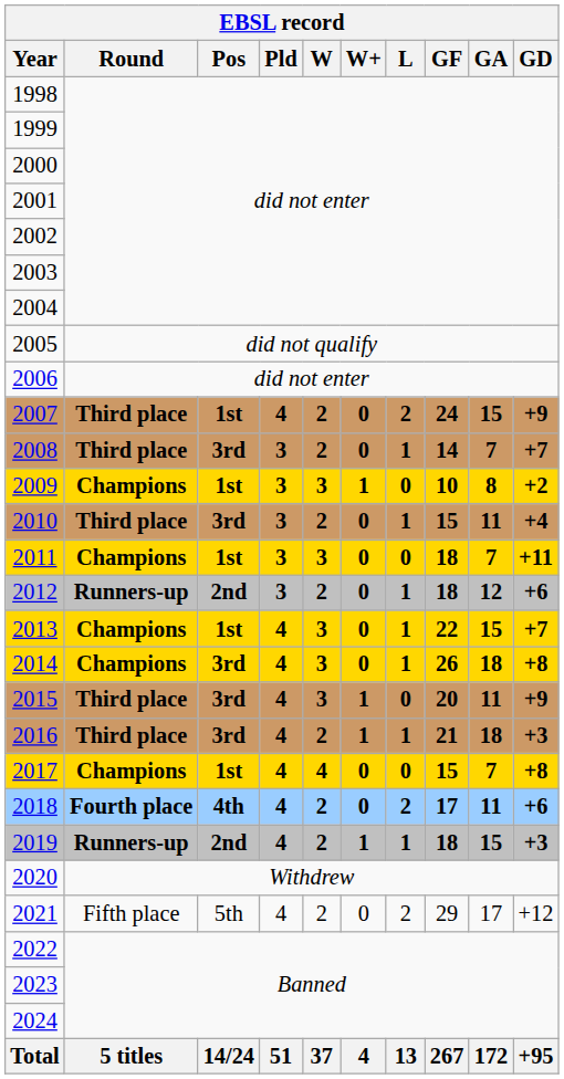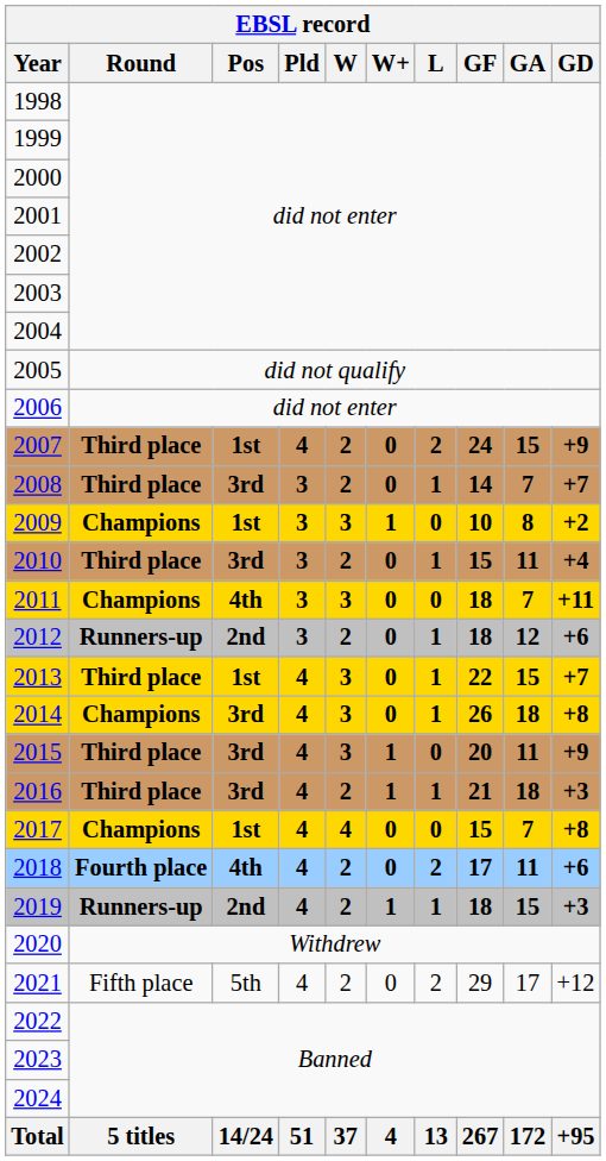 <table class="wikitable" style="text-align: center;">
 <tr>
 <th colspan=10><a href='#'>EBSL</a> record</th>
 </tr>
 <tr>
 <th>Year</th>
 <th>Round</th>
 <th width=20>Pos</th>
 <th width=20>Pld</th>
 <th width=20>W</th>
 <th width=20>W+</th>
 <th width=20>L</th>
 <th width=20>GF</th>
 <th width=20>GA</th>
 <th width=20>GD</th>
 </tr>
 <tr>
 <td>1998</td>
 <td rowspan=7 colspan=9><em>did not enter</em></td>
 </tr>
 <tr>
 <td>1999</td>
 </tr>
 <tr>
 <td>2000</td>
 </tr>
 <tr>
 <td>2001</td>
 </tr>
 <tr>
 <td>2002</td>
 </tr>
 <tr>
 <td>2003</td>
 </tr>
 <tr>
 <td>2004</td>
 </tr>
 <tr>
 <td>2005</td>
 <td colspan=9><em>did not qualify</em></td>
 </tr>
 <tr>
 <td><a href='#'>2006</a></td>
 <td colspan=9><em>did not enter</em></td>
 </tr>
 <tr style="background:#c96;">
 <td><a href='#'>2007</a></td>
 <td><strong>Third place</strong></td>
 <td><strong>1st</strong></td>
 <td><strong>4</strong></td>
 <td><strong>2</strong></td>
 <td><strong>0</strong></td>
 <td><strong>2</strong></td>
 <td><strong>24</strong></td>
 <td><strong>15</strong></td>
 <td><strong>+9</strong></td>
 </tr>
 <tr style="background:#c96;">
 <td><a href='#'>2008</a></td>
 <td><strong>Third place</strong></td>
 <td><strong>3rd</strong></td>
 <td><strong>3</strong></td>
 <td><strong>2</strong></td>
 <td><strong>0</strong></td>
 <td><strong>1</strong></td>
 <td><strong>14</strong></td>
 <td><strong>7</strong></td>
 <td><strong>+7</strong></td>
 </tr>
 <tr style="background:Gold;">
 <td><a href='#'>2009</a></td>
 <td><strong>Champions</strong></td>
 <td><strong>1st</strong></td>
 <td><strong>3</strong></td>
 <td><strong>3</strong></td>
 <td><strong>1</strong></td>
 <td><strong>0</strong></td>
 <td><strong>10</strong></td>
 <td><strong>8</strong></td>
 <td><strong>+2</strong></td>
 </tr>
 <tr style="background:#c96;">
 <td><a href='#'>2010</a></td>
 <td><strong>Third place</strong></td>
 <td><strong>3rd</strong></td>
 <td><strong>3</strong></td>
 <td><strong>2</strong></td>
 <td><strong>0</strong></td>
 <td><strong>1</strong></td>
 <td><strong>15</strong></td>
 <td><strong>11</strong></td>
 <td><strong>+4</strong></td>
 </tr>
 <tr style="background:Gold;">
 <td><a href='#'>2011</a></td>
 <td><strong>Champions</strong></td>
-<td><strong>1st</strong></td>
+<td><strong>4th</strong></td>
 <td><strong>3</strong></td>
 <td><strong>3</strong></td>
 <td><strong>0</strong></td>
 <td><strong>0</strong></td>
 <td><strong>18</strong></td>
 <td><strong>7</strong></td>
 <td><strong>+11</strong></td>
 </tr>
 <tr style="background:silver;">
 <td><a href='#'>2012</a></td>
 <td><strong>Runners-up</strong></td>
 <td><strong>2nd</strong></td>
 <td><strong>3</strong></td>
 <td><strong>2</strong></td>
 <td><strong>0</strong></td>
 <td><strong>1</strong></td>
 <td><strong>18</strong></td>
 <td><strong>12</strong></td>
 <td><strong>+6</strong></td>
 </tr>
 <tr style="background:Gold;">
 <td><a href='#'>2013</a></td>
-<td><strong>Champions</strong></td>
+<td><strong>Third place</strong></td>
 <td><strong>1st</strong></td>
 <td><strong>4</strong></td>
 <td><strong>3</strong></td>
 <td><strong>0</strong></td>
 <td><strong>1</strong></td>
 <td><strong>22</strong></td>
 <td><strong>15</strong></td>
 <td><strong>+7</strong></td>
 </tr>
 <tr style="background:Gold;">
 <td><a href='#'>2014</a></td>
 <td><strong>Champions</strong></td>
 <td><strong>3rd</strong></td>
 <td><strong>4</strong></td>
 <td><strong>3</strong></td>
 <td><strong>0</strong></td>
 <td><strong>1</strong></td>
 <td><strong>26</strong></td>
 <td><strong>18</strong></td>
 <td><strong>+8</strong></td>
 </tr>
 <tr style="background:#c96;">
 <td><a href='#'>2015</a></td>
 <td><strong>Third place</strong></td>
 <td><strong>3rd</strong></td>
 <td><strong>4</strong></td>
 <td><strong>3</strong></td>
 <td><strong>1</strong></td>
 <td><strong>0</strong></td>
 <td><strong>20</strong></td>
 <td><strong>11</strong></td>
 <td><strong>+9</strong></td>
 </tr>
 <tr style="background:#c96;">
 <td><a href='#'>2016</a></td>
 <td><strong>Third place</strong></td>
 <td><strong>3rd</strong></td>
 <td><strong>4</strong></td>
 <td><strong>2</strong></td>
 <td><strong>1</strong></td>
 <td><strong>1</strong></td>
 <td><strong>21</strong></td>
 <td><strong>18</strong></td>
 <td><strong>+3</strong></td>
 </tr>
 <tr style="background:Gold;">
 <td><a href='#'>2017</a></td>
 <td><strong>Champions</strong></td>
 <td><strong>1st</strong></td>
 <td><strong>4</strong></td>
 <td><strong>4</strong></td>
 <td><strong>0</strong></td>
 <td><strong>0</strong></td>
 <td><strong>15</strong></td>
 <td><strong>7</strong></td>
 <td><strong>+8</strong></td>
 </tr>
 <tr style="background:#9acdff;">
 <td><a href='#'>2018</a></td>
 <td><strong>Fourth place</strong></td>
 <td><strong>4th</strong></td>
 <td><strong>4</strong></td>
 <td><strong>2</strong></td>
 <td><strong>0</strong></td>
 <td><strong>2</strong></td>
 <td><strong>17</strong></td>
 <td><strong>11</strong></td>
 <td><strong>+6</strong></td>
 </tr>
 <tr style="background:silver;">
 <td><a href='#'>2019</a></td>
 <td><strong>Runners-up</strong></td>
 <td><strong>2nd</strong></td>
 <td><strong>4</strong></td>
 <td><strong>2</strong></td>
 <td><strong>1</strong></td>
 <td><strong>1</strong></td>
 <td><strong>18</strong></td>
 <td><strong>15</strong></td>
 <td><strong>+3</strong></td>
 </tr>
 <tr>
 <td><a href='#'>2020</a></td>
 <td colspan=9><em>Withdrew</em></td>
 </tr>
 <tr>
 <td><a href='#'>2021</a></td>
 <td>Fifth place</td>
 <td>5th</td>
 <td>4</td>
 <td>2</td>
 <td>0</td>
 <td>2</td>
 <td>29</td>
 <td>17</td>
 <td>+12</td>
 </tr>
 <tr>
 <td><a href='#'>2022</a></td>
 <td colspan=9 rowspan=3><em>Banned</em></td>
 </tr>
 <tr>
 <td><a href='#'>2023</a></td>
 </tr>
 <tr>
 <td><a href='#'>2024</a></td>
 </tr>
 <tr>
 <th>Total</th>
 <th>5 titles</th>
 <th>14/24</th>
 <th>51</th>
 <th>37</th>
 <th>4</th>
 <th>13</th>
 <th>267</th>
 <th>172</th>
 <th>+95</th>
 </tr>
 </table>
